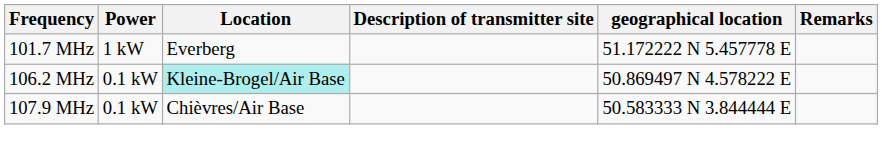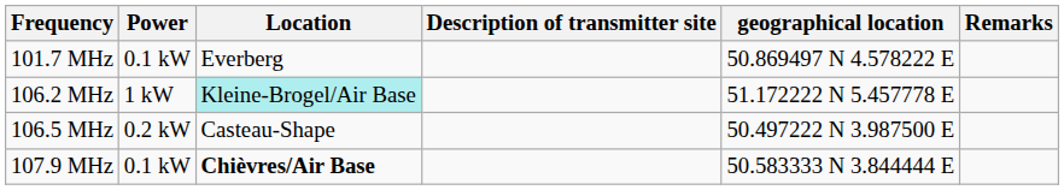 <table class="wikitable sortable">
 <tr>
 <th>Frequency</th>
 <th>Power</th>
 <th>Location</th>
 <th>Description of transmitter site</th>
 <th>geographical location</th>
 <th>Remarks</th>
 </tr>
 <tr>
 <td>101.7 MHz</td>
+<td>0.1 kW</td>
+<td>Everberg</td>
+<td></td>
+<td>50.869497 N 4.578222 E</td>
+<td></td>
+</tr>
+<tr>
+<td>106.2 MHz</td>
 <td>1 kW</td>
-<td>Everberg</td>
+<td style="background: paleturquoise;">Kleine-Brogel/Air Base</td>
 <td></td>
 <td>51.172222 N 5.457778 E</td>
 <td></td>
 </tr>
 <tr>
-<td>106.2 MHz</td>
-<td>0.1 kW</td>
-<td style="background: paleturquoise;">Kleine-Brogel/Air Base</td>
+<td>106.5 MHz</td>
+<td>0.2 kW</td>
+<td>Casteau-Shape</td>
 <td></td>
-<td>50.869497 N 4.578222 E</td>
+<td>50.497222 N 3.987500 E</td>
 <td></td>
 </tr>
 <tr>
 <td>107.9 MHz</td>
 <td>0.1 kW</td>
-<td>Chièvres/Air Base</td>
+<td><strong>Chièvres/Air Base</strong></td>
 <td></td>
 <td>50.583333 N 3.844444 E</td>
 <td></td>
 </tr>
 </table>
